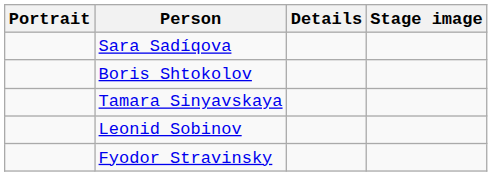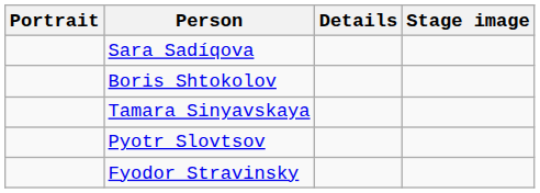 <table class="wikitable">
 <tr>
 <th>Portrait</th>
 <th>Person</th>
 <th>Details</th>
 <th>Stage image</th>
 </tr>
 <tr>
 <td align=center></td>
 <td><a href='#'>Sara Sadíqova</a></td>
 <td></td>
 <td align=center></td>
 </tr>
 <tr>
 <td align=center></td>
 <td><a href='#'>Boris Shtokolov</a></td>
 <td></td>
 <td align=center></td>
 </tr>
 <tr>
 <td align=center></td>
 <td><a href='#'>Tamara Sinyavskaya</a></td>
 <td></td>
 <td align=center></td>
 </tr>
 <tr>
 <td align=center></td>
-<td><a href='#'>Leonid Sobinov</a></td>
+<td><a href='#'>Pyotr Slovtsov</a></td>
 <td></td>
 <td align=center></td>
 </tr>
 <tr>
 <td align=center></td>
 <td><a href='#'>Fyodor Stravinsky</a></td>
 <td></td>
 <td align=center></td>
 </tr>
 </table>
